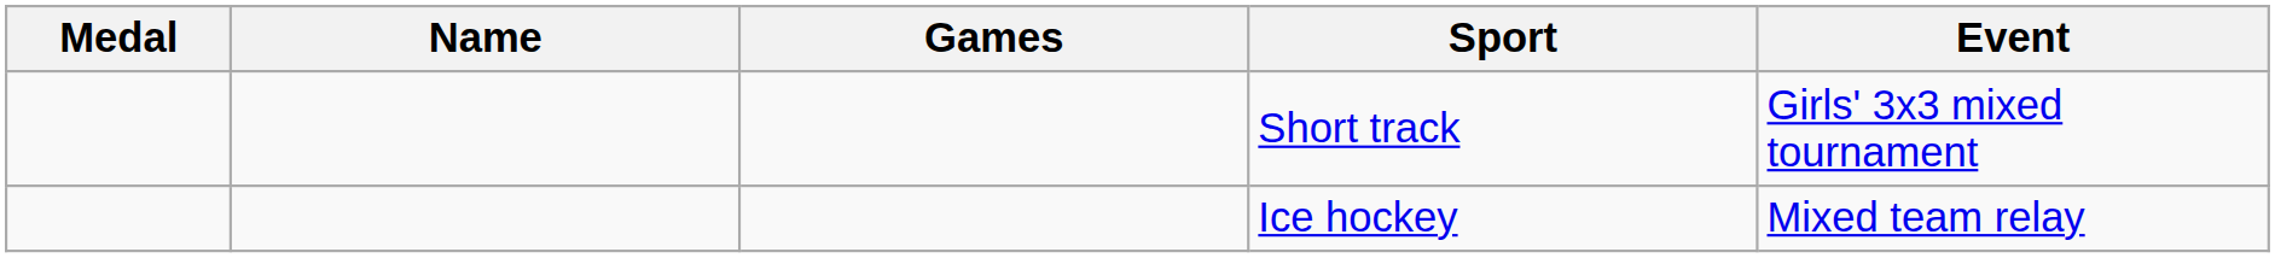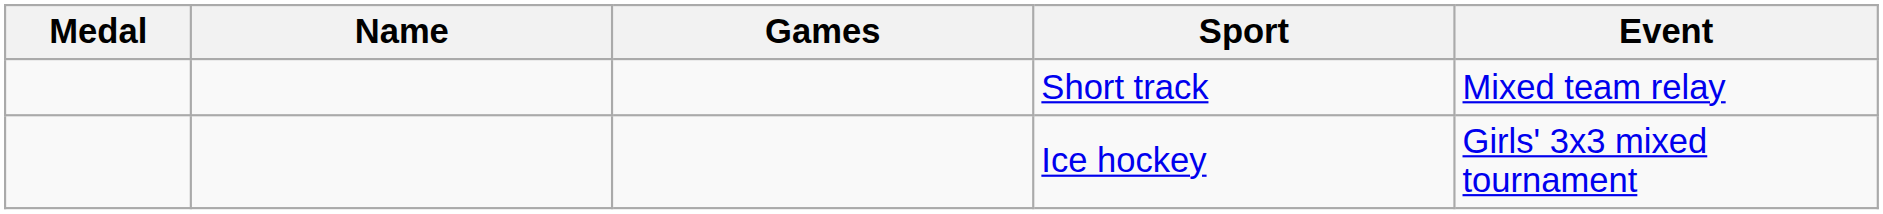 <table class="wikitable sortable">
 <tr>
 <th style="width:5em">Medal</th>
 <th style="width:12em">Name</th>
 <th style="width:12em">Games</th>
 <th style="width:12em">Sport</th>
 <th style="width:12em">Event</th>
 </tr>
 <tr>
 <td></td>
 <td></td>
 <td></td>
 <td> <a href='#'>Short track</a></td>
-<td><a href='#'>Girls' 3x3 mixed tournament</a></td>
+<td><a href='#'>Mixed team relay</a></td>
 </tr>
 <tr>
 <td></td>
 <td></td>
 <td></td>
 <td> <a href='#'>Ice hockey</a></td>
-<td><a href='#'>Mixed team relay</a></td>
+<td><a href='#'>Girls' 3x3 mixed tournament</a></td>
 </tr>
 </table>
